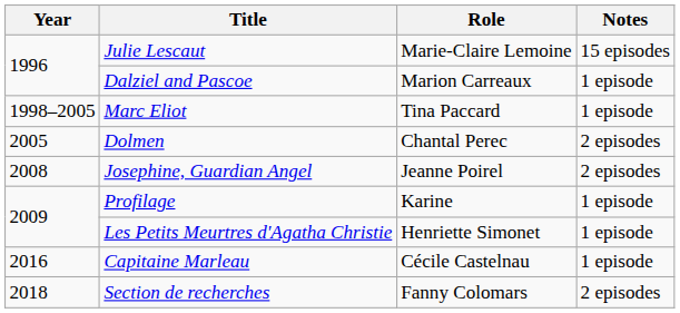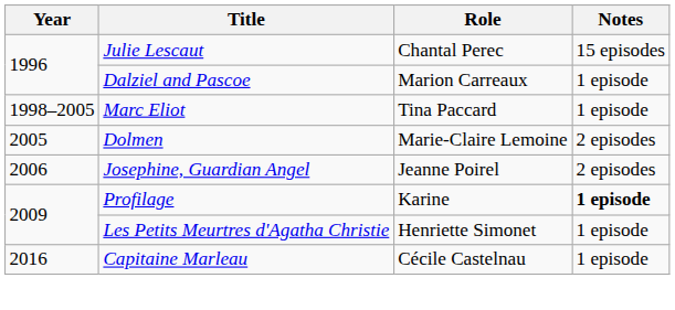 <table class="wikitable sortable">
 <tr>
 <th>Year</th>
 <th>Title</th>
 <th>Role</th>
 <th class="unsortable">Notes</th>
 </tr>
 <tr>
 <td rowspan=2>1996</td>
 <td><em><a href='#'>Julie Lescaut</a></em></td>
-<td>Marie-Claire Lemoine</td>
+<td>Chantal Perec</td>
 <td>15 episodes</td>
 </tr>
 <tr>
 <td><em><a href='#'>Dalziel and Pascoe</a></em></td>
 <td>Marion Carreaux</td>
 <td>1 episode</td>
 </tr>
 <tr>
 <td>1998–2005</td>
 <td><em><a href='#'>Marc Eliot</a></em></td>
 <td>Tina Paccard</td>
 <td>1 episode</td>
 </tr>
 <tr>
 <td>2005</td>
 <td><em><a href='#'>Dolmen</a></em></td>
-<td>Chantal Perec</td>
+<td>Marie-Claire Lemoine</td>
 <td>2 episodes</td>
 </tr>
 <tr>
-<td>2008</td>
+<td>2006</td>
 <td><em><a href='#'>Josephine, Guardian Angel</a></em></td>
 <td>Jeanne Poirel</td>
 <td>2 episodes</td>
 </tr>
 <tr>
 <td rowspan=2>2009</td>
 <td><em><a href='#'>Profilage</a></em></td>
 <td>Karine</td>
-<td>1 episode</td>
+<td><strong>1 episode</strong></td>
 </tr>
 <tr>
 <td><em><a href='#'>Les Petits Meurtres d'Agatha Christie</a></em></td>
 <td>Henriette Simonet</td>
 <td>1 episode</td>
 </tr>
 <tr>
 <td>2016</td>
 <td><em><a href='#'>Capitaine Marleau</a></em></td>
 <td>Cécile Castelnau</td>
 <td>1 episode</td>
 </tr>
-<tr>
-<td>2018</td>
-<td><em><a href='#'>Section de recherches</a></em></td>
-<td>Fanny Colomars</td>
-<td>2 episodes</td>
-</tr>
 </table>
